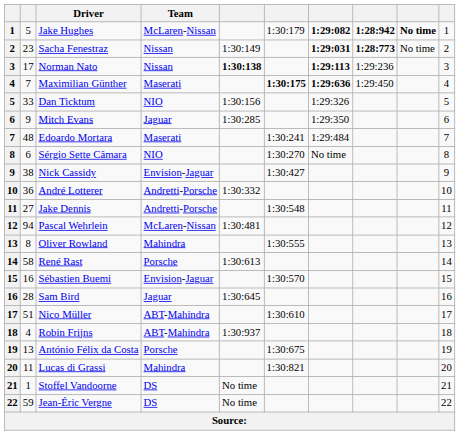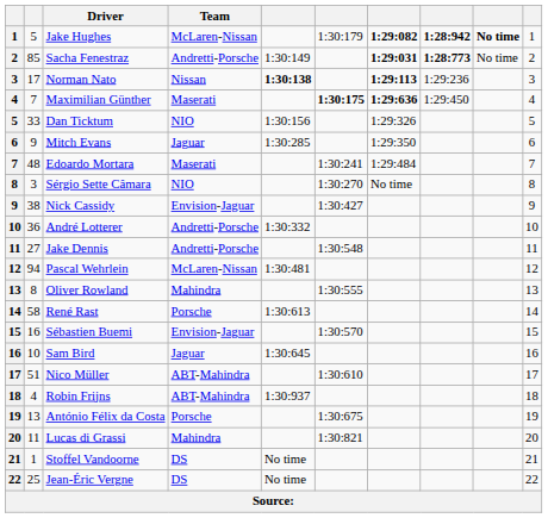 <table class="wikitable sortable" style="font-size: 85%">
 <tr>
 <th scope="col"></th>
 <th scope="col"></th>
 <th scope="col">Driver</th>
 <th scope="col">Team</th>
 <th scope="col"></th>
 <th scope="col"></th>
 <th scope="col"></th>
 <th scope="col"></th>
 <th scope="col"></th>
 <th scope="col"></th>
 </tr>
 <tr>
 <th scope="row">1</th>
 <td align="center">5</td>
 <td data-sort-value="DAC"> <a href='#'>Jake Hughes</a></td>
 <td><a href='#'>McLaren</a>-<a href='#'>Nissan</a></td>
 <td></td>
 <td>1:30:179</td>
 <td><strong>1:29:082</strong></td>
 <td><strong>1:28:942</strong></td>
 <td><strong>No time</strong></td>
 <td align="center">1</td>
 </tr>
 <tr>
 <th scope="row">2</th>
-<td align="center">23</td>
+<td align="center">85</td>
 <td data-sort-value="VAN"> <a href='#'>Sacha Fenestraz</a></td>
-<td><a href='#'>Nissan</a></td>
+<td><a href='#'>Andretti</a>-<a href='#'>Porsche</a></td>
 <td>1:30:149</td>
 <td></td>
 <td><strong>1:29:031</strong></td>
 <td><strong>1:28:773</strong></td>
 <td>No time</td>
 <td align="center">2</td>
 </tr>
 <tr>
 <th scope="row">3</th>
 <td align="center">17</td>
 <td data-sort-value="MOR"> <a href='#'>Norman Nato</a></td>
 <td><a href='#'>Nissan</a></td>
 <td><strong>1:30:138</strong></td>
 <td></td>
 <td><strong>1:29:113</strong></td>
 <td>1:29:236</td>
 <td></td>
 <td align="center">3</td>
 </tr>
 <tr>
 <th scope="row">4</th>
 <td align="center">7</td>
 <td data-sort-value="EVA"> <a href='#'>Maximilian Günther</a></td>
 <td><a href='#'>Maserati</a></td>
 <td></td>
 <td><strong>1:30:175</strong></td>
 <td><strong>1:29:636</strong></td>
 <td>1:29:450</td>
 <td></td>
 <td align="center">4</td>
 </tr>
 <tr>
 <th scope="row">5</th>
 <td align="center">33</td>
 <td data-sort-value="CAS"> <a href='#'>Dan Ticktum</a></td>
 <td><a href='#'>NIO</a></td>
 <td>1:30:156</td>
 <td></td>
 <td>1:29:326</td>
 <td></td>
 <td></td>
 <td align="center">5</td>
 </tr>
 <tr>
 <th scope="row">6</th>
 <td align="center">9</td>
 <td data-sort-value="HUG"> <a href='#'>Mitch Evans</a></td>
 <td><a href='#'>Jaguar</a></td>
 <td>1:30:285</td>
 <td></td>
 <td>1:29:350</td>
 <td></td>
 <td></td>
 <td align="center">6</td>
 </tr>
 <tr>
 <th scope="row">7</th>
 <td align="center">48</td>
 <td data-sort-value="BIR"> <a href='#'>Edoardo Mortara</a></td>
 <td><a href='#'>Maserati</a></td>
 <td></td>
 <td>1:30:241</td>
 <td>1:29:484</td>
 <td></td>
 <td></td>
 <td align="center">7</td>
 </tr>
 <tr>
 <th scope="row">8</th>
-<td align="center">6</td>
+<td align="center">3</td>
 <td data-sort-value="GUE"> <a href='#'>Sérgio Sette Câmara</a></td>
 <td><a href='#'>NIO</a></td>
 <td></td>
 <td>1:30:270</td>
 <td>No time</td>
 <td></td>
 <td></td>
 <td align="center">8</td>
 </tr>
 <tr>
 <th scope="row">9</th>
 <td align="center">38</td>
 <td data-sort-value="NAT"> <a href='#'>Nick Cassidy</a></td>
 <td><a href='#'>Envision</a>-<a href='#'>Jaguar</a></td>
 <td></td>
 <td>1:30:427</td>
 <td></td>
 <td></td>
 <td></td>
 <td align="center">9</td>
 </tr>
 <tr>
 <th scope="row">10</th>
 <td align="center">36</td>
 <td data-sort-value="JEV"> <a href='#'>André Lotterer</a></td>
 <td><a href='#'>Andretti</a>-<a href='#'>Porsche</a></td>
 <td>1:30:332</td>
 <td></td>
 <td></td>
 <td></td>
 <td></td>
 <td align="center">10</td>
 </tr>
 <tr>
 <th scope="row">11</th>
 <td align="center">27</td>
 <td data-sort-value="BUE"> <a href='#'>Jake Dennis</a></td>
 <td><a href='#'>Andretti</a>-<a href='#'>Porsche</a></td>
 <td></td>
 <td>1:30:548</td>
 <td></td>
 <td></td>
 <td></td>
 <td align="center">11</td>
 </tr>
 <tr>
 <th scope="row">12</th>
 <td align="center">94</td>
 <td data-sort-value="RAS"> <a href='#'>Pascal Wehrlein</a></td>
 <td><a href='#'>McLaren</a>-<a href='#'>Nissan</a></td>
 <td>1:30:481</td>
 <td></td>
 <td></td>
 <td></td>
 <td></td>
 <td align="center">12</td>
 </tr>
 <tr>
 <th scope="row">13</th>
 <td align="center">8</td>
 <td data-sort-value="DEN"> <a href='#'>Oliver Rowland</a></td>
 <td><a href='#'>Mahindra</a></td>
 <td></td>
 <td>1:30:555</td>
 <td></td>
 <td></td>
 <td></td>
 <td align="center">13</td>
 </tr>
 <tr>
 <th scope="row">14</th>
 <td align="center">58</td>
 <td data-sort-value="MUE"> <a href='#'>René Rast</a></td>
 <td><a href='#'>Porsche</a></td>
 <td>1:30:613</td>
 <td></td>
 <td></td>
 <td></td>
 <td></td>
 <td align="center">14</td>
 </tr>
 <tr>
 <th scope="row">15</th>
 <td align="center">16</td>
 <td data-sort-value="FEN"> <a href='#'>Sébastien Buemi</a></td>
 <td><a href='#'>Envision</a>-<a href='#'>Jaguar</a></td>
 <td></td>
 <td>1:30:570</td>
 <td></td>
 <td></td>
 <td></td>
 <td align="center">15</td>
 </tr>
 <tr>
 <th scope="row">16</th>
-<td align="center">28</td>
+<td align="center">10</td>
 <td data-sort-value="WEH"> <a href='#'>Sam Bird</a></td>
 <td><a href='#'>Jaguar</a></td>
 <td>1:30:645</td>
 <td></td>
 <td></td>
 <td></td>
 <td></td>
 <td align="center">16</td>
 </tr>
 <tr>
 <th scope="row">17</th>
 <td align="center">51</td>
 <td data-sort-value="TIC"> <a href='#'>Nico Müller</a></td>
 <td><a href='#'>ABT</a>-<a href='#'>Mahindra</a></td>
 <td></td>
 <td>1:30:610</td>
 <td></td>
 <td></td>
 <td></td>
 <td align="center">17</td>
 </tr>
 <tr>
 <th scope="row">18</th>
 <td align="center">4</td>
 <td data-sort-value="SET"> <a href='#'>Robin Frijns</a></td>
 <td><a href='#'>ABT</a>-<a href='#'>Mahindra</a></td>
 <td>1:30:937</td>
 <td></td>
 <td></td>
 <td></td>
 <td></td>
 <td align="center">18</td>
 </tr>
 <tr>
 <th scope="row">19</th>
 <td align="center">13</td>
 <td data-sort-value="FRI"> <a href='#'>António Félix da Costa</a></td>
 <td><a href='#'>Porsche</a></td>
 <td></td>
 <td>1:30:675</td>
 <td></td>
 <td></td>
 <td></td>
 <td align="center">19</td>
 </tr>
 <tr>
 <th scope="row">20</th>
 <td align="center">11</td>
 <td data-sort-value="DIG"> <a href='#'>Lucas di Grassi</a></td>
 <td><a href='#'>Mahindra</a></td>
 <td></td>
 <td>1:30:821</td>
 <td></td>
 <td></td>
 <td></td>
 <td align="center">20</td>
 </tr>
 <tr>
 <th scope="row">21</th>
 <td align="center">1</td>
 <td data-sort-value="ROW"> <a href='#'>Stoffel Vandoorne</a></td>
 <td><a href='#'>DS</a></td>
 <td>No time</td>
 <td></td>
 <td></td>
 <td></td>
 <td></td>
 <td align="center">21</td>
 </tr>
 <tr>
 <th scope="row">22</th>
-<td align="center">59</td>
+<td align="center">25</td>
 <td data-sort-value="LOT"> <a href='#'>Jean-Éric Vergne</a></td>
 <td><a href='#'>DS</a></td>
 <td>No time</td>
 <td></td>
 <td></td>
 <td></td>
 <td></td>
 <td align="center">22</td>
 </tr>
 <tr>
 <th colspan="10">Source:</th>
 </tr>
 </table>
